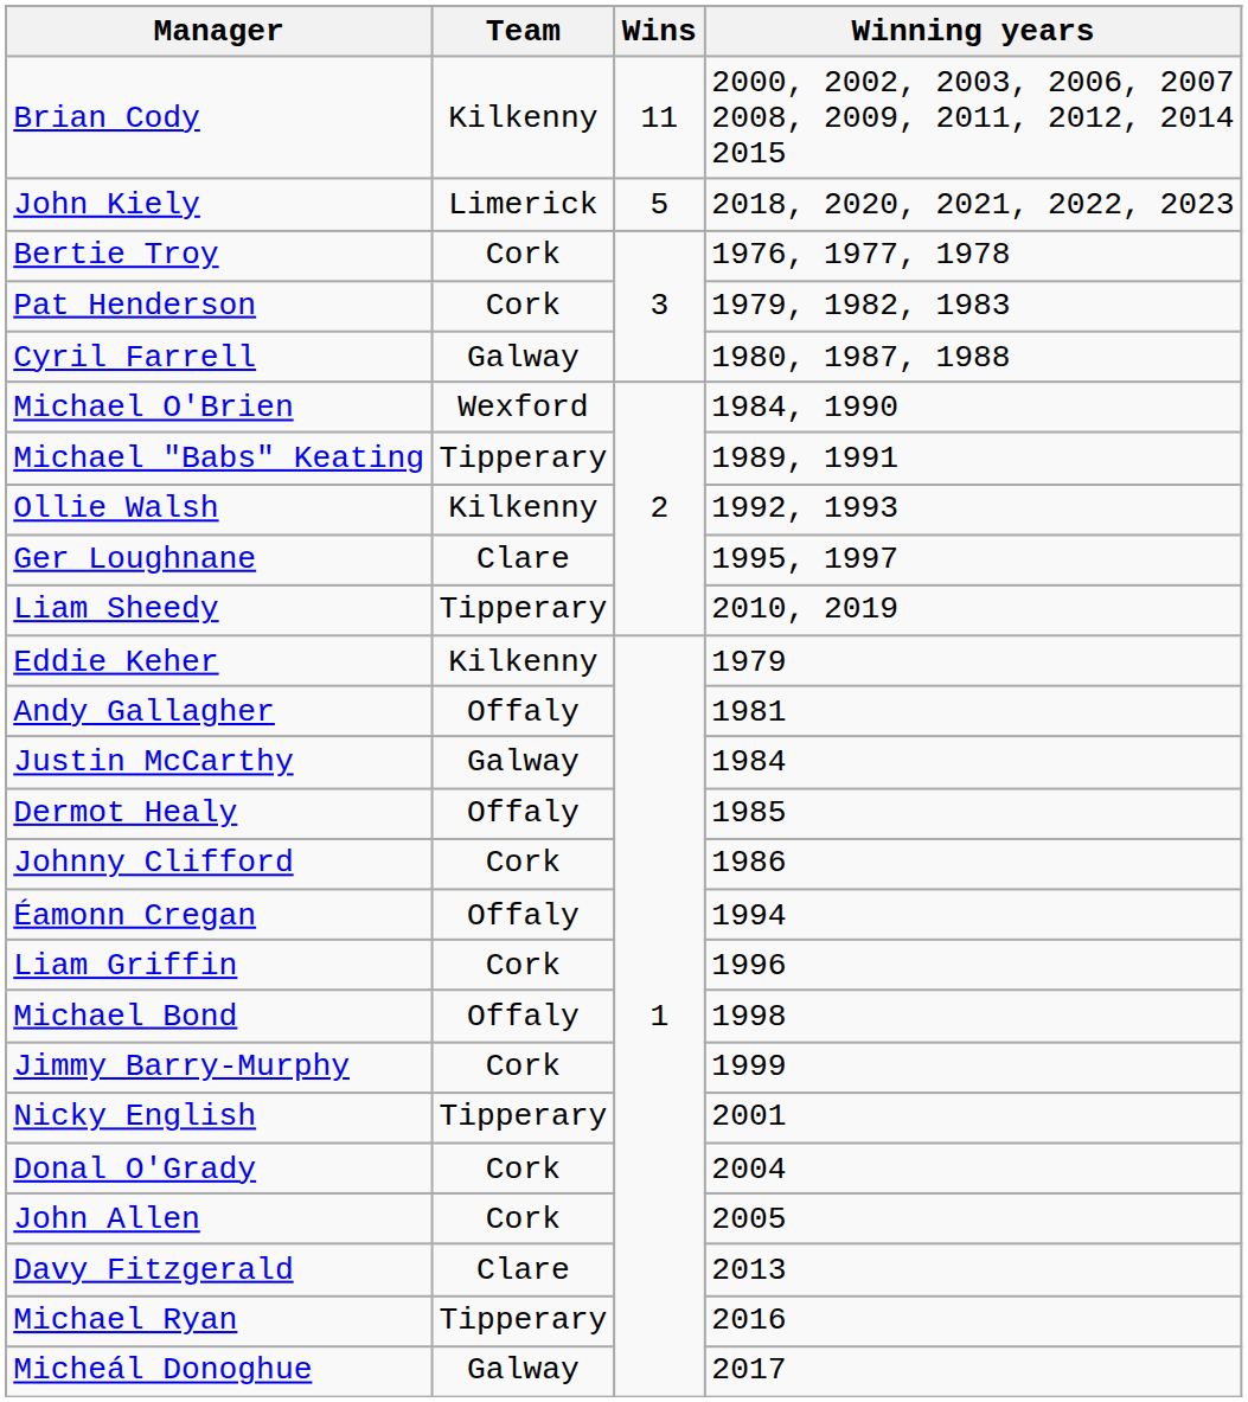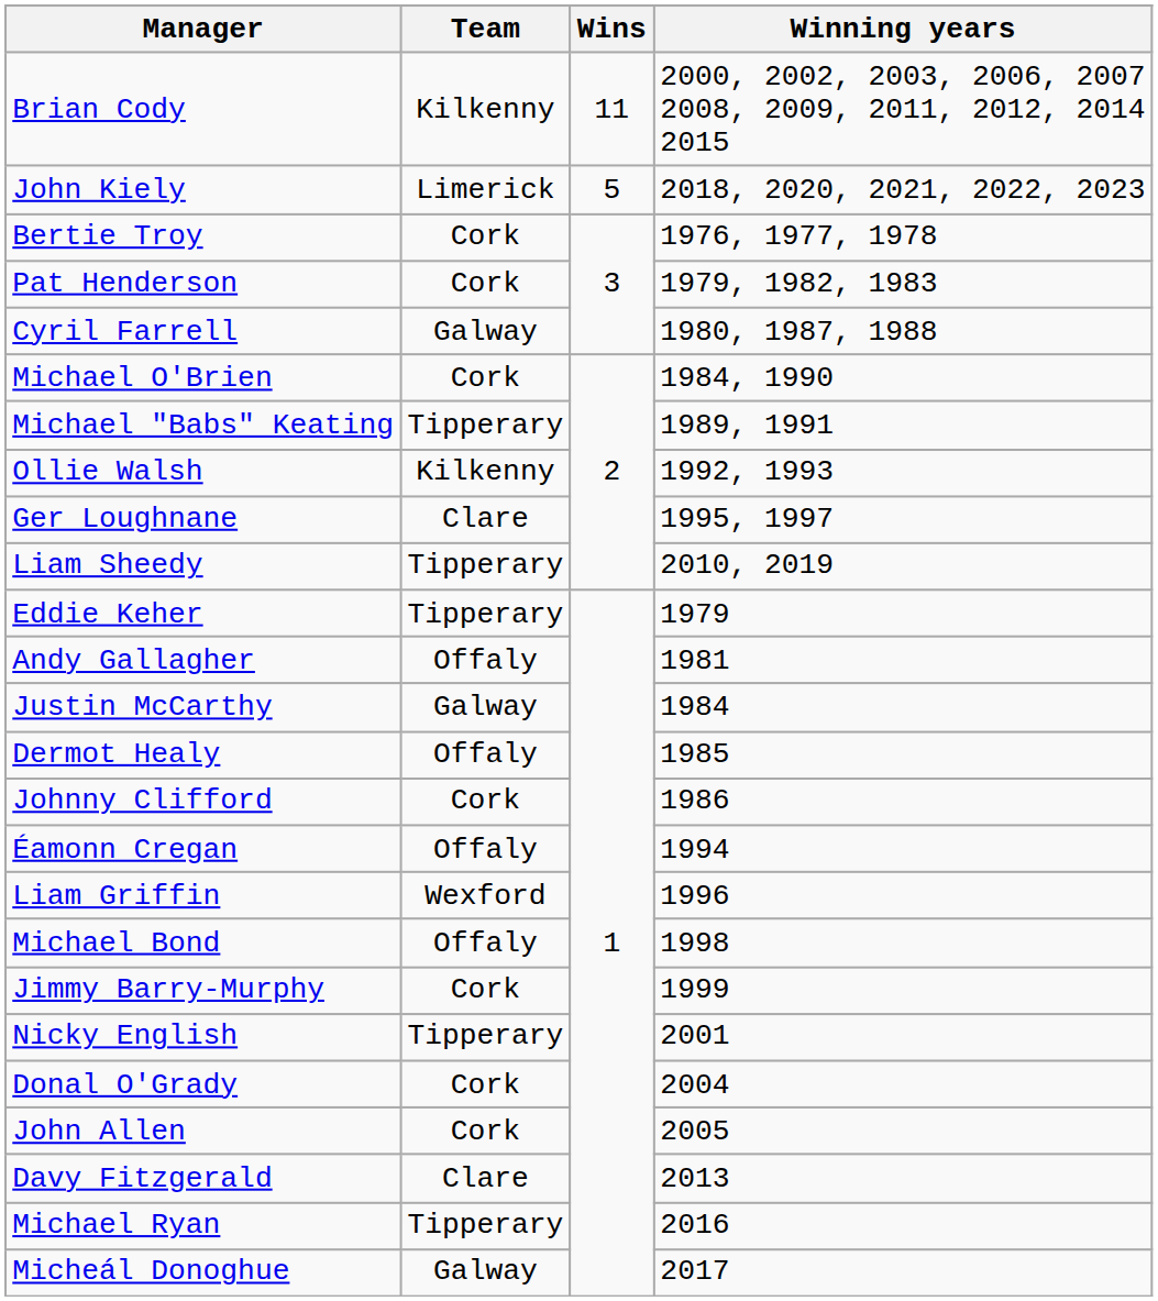 <table class="wikitable">
 <tr>
 </tr>
 <tr>
 <th>Manager</th>
 <th>Team</th>
 <th>Wins</th>
 <th>Winning years</th>
 </tr>
 <tr>
 <td> <a href='#'>Brian Cody</a></td>
 <td style="text-align:center">Kilkenny</td>
 <td style="text-align:center;">11</td>
 <td>2000, 2002, 2003, 2006, 2007<br>2008, 2009, 2011, 2012, 2014<br>2015</td>
 </tr>
 <tr>
 <td> <a href='#'>John Kiely</a></td>
 <td style="text-align:center">Limerick</td>
 <td style="text-align:center;">5</td>
 <td>2018, 2020, 2021, 2022, 2023</td>
 </tr>
 <tr>
 <td> <a href='#'>Bertie Troy</a></td>
 <td style="text-align:center">Cork</td>
 <td rowspan="3" style="text-align:center;">3</td>
 <td>1976, 1977, 1978</td>
 </tr>
 <tr>
 <td> <a href='#'>Pat Henderson</a></td>
 <td style="text-align:center">Cork</td>
 <td>1979, 1982, 1983</td>
 </tr>
 <tr>
 <td> <a href='#'>Cyril Farrell</a></td>
 <td style="text-align:center">Galway</td>
 <td>1980, 1987, 1988</td>
 </tr>
 <tr>
 <td> <a href='#'>Michael O'Brien</a></td>
-<td style="text-align:center">Wexford</td>
+<td style="text-align:center">Cork</td>
 <td rowspan="5" style="text-align:center;">2</td>
 <td>1984, 1990</td>
 </tr>
 <tr>
 <td> <a href='#'>Michael "Babs" Keating</a></td>
 <td style="text-align:center">Tipperary</td>
 <td>1989, 1991</td>
 </tr>
 <tr>
 <td> <a href='#'>Ollie Walsh</a></td>
 <td style="text-align:center">Kilkenny</td>
 <td>1992, 1993</td>
 </tr>
 <tr>
 <td> <a href='#'>Ger Loughnane</a></td>
 <td style="text-align:center">Clare</td>
 <td>1995, 1997</td>
 </tr>
 <tr>
 <td> <a href='#'>Liam Sheedy</a></td>
 <td style="text-align:center">Tipperary</td>
 <td>2010, 2019</td>
 </tr>
 <tr>
 <td> <a href='#'>Eddie Keher</a></td>
-<td style="text-align:center">Kilkenny</td>
+<td style="text-align:center">Tipperary</td>
 <td rowspan="15" style="text-align:center;">1</td>
 <td>1979</td>
 </tr>
 <tr>
 <td> <a href='#'>Andy Gallagher</a></td>
 <td style="text-align:center">Offaly</td>
 <td>1981</td>
 </tr>
 <tr>
 <td> <a href='#'>Justin McCarthy</a></td>
 <td style="text-align:center">Galway</td>
 <td>1984</td>
 </tr>
 <tr>
 <td> <a href='#'>Dermot Healy</a></td>
 <td style="text-align:center">Offaly</td>
 <td>1985</td>
 </tr>
 <tr>
 <td> <a href='#'>Johnny Clifford</a></td>
 <td style="text-align:center">Cork</td>
 <td>1986</td>
 </tr>
 <tr>
 <td> <a href='#'>Éamonn Cregan</a></td>
 <td style="text-align:center">Offaly</td>
 <td>1994</td>
 </tr>
 <tr>
 <td> <a href='#'>Liam Griffin</a></td>
-<td style="text-align:center">Cork</td>
+<td style="text-align:center">Wexford</td>
 <td>1996</td>
 </tr>
 <tr>
 <td> <a href='#'>Michael Bond</a></td>
 <td style="text-align:center">Offaly</td>
 <td>1998</td>
 </tr>
 <tr>
 <td> <a href='#'>Jimmy Barry-Murphy</a></td>
 <td style="text-align:center">Cork</td>
 <td>1999</td>
 </tr>
 <tr>
 <td> <a href='#'>Nicky English</a></td>
 <td style="text-align:center">Tipperary</td>
 <td>2001</td>
 </tr>
 <tr>
 <td> <a href='#'>Donal O'Grady</a></td>
 <td style="text-align:center">Cork</td>
 <td>2004</td>
 </tr>
 <tr>
 <td> <a href='#'>John Allen</a></td>
 <td style="text-align:center">Cork</td>
 <td>2005</td>
 </tr>
 <tr>
 <td> <a href='#'>Davy Fitzgerald</a></td>
 <td style="text-align:center">Clare</td>
 <td>2013</td>
 </tr>
 <tr>
 <td> <a href='#'>Michael Ryan</a></td>
 <td style="text-align:center">Tipperary</td>
 <td>2016</td>
 </tr>
 <tr>
 <td> <a href='#'>Micheál Donoghue</a></td>
 <td style="text-align:center">Galway</td>
 <td>2017</td>
 </tr>
 </table>
